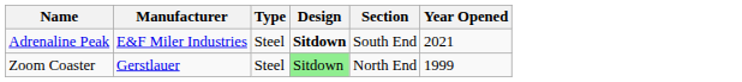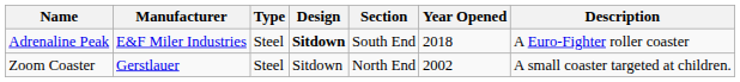 <table class="wikitable">
 <tr>
 <th>Name</th>
 <th>Manufacturer</th>
 <th>Type</th>
 <th>Design</th>
 <th>Section</th>
 <th>Year Opened</th>
+<th>Description</th>
 </tr>
 <tr>
 <td><a href='#'>Adrenaline Peak</a></td>
 <td><a href='#'>E&F Miler Industries</a></td>
 <td>Steel</td>
 <td><strong>Sitdown</strong></td>
 <td>South End</td>
-<td>2021</td>
+<td>2018</td>
+<td>A <a href='#'>Euro-Fighter</a> roller coaster</td>
 </tr>
 <tr>
 <td>Zoom Coaster</td>
 <td><a href='#'>Gerstlauer</a></td>
 <td>Steel</td>
-<td style="background: lightgreen;">Sitdown</td>
+<td>Sitdown</td>
 <td>North End</td>
-<td>1999</td>
+<td>2002</td>
+<td>A small coaster targeted at children.</td>
 </tr>
 </table>
